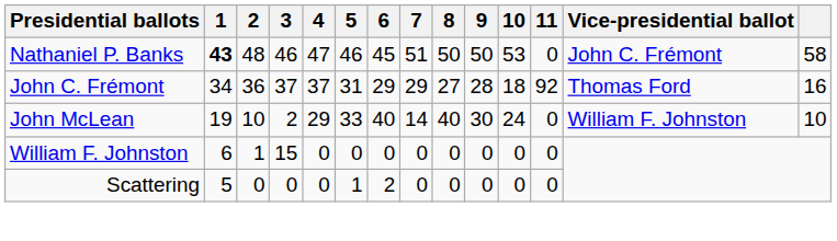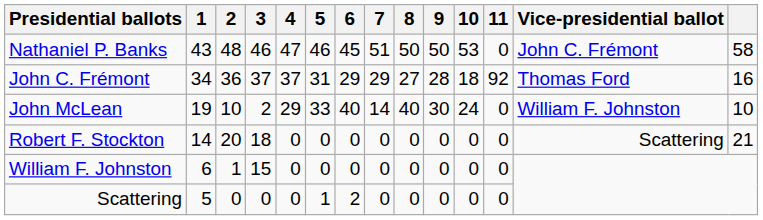 <table class="wikitable" style="text-align:right">
 <tr>
 <th>Presidential ballots</th>
 <th>1</th>
 <th>2</th>
 <th>3</th>
 <th>4</th>
 <th>5</th>
 <th>6</th>
 <th>7</th>
 <th>8</th>
 <th>9</th>
 <th>10</th>
 <th>11</th>
 <th>Vice-presidential ballot</th>
 <th></th>
 </tr>
 <tr>
 <td align=left><a href='#'>Nathaniel P. Banks</a></td>
-<td><strong>43</strong></td>
+<td>43</td>
 <td>48</td>
 <td>46</td>
 <td>47</td>
 <td>46</td>
 <td>45</td>
 <td>51</td>
 <td>50</td>
 <td>50</td>
 <td>53</td>
 <td>0</td>
 <td align=left><a href='#'>John C. Frémont</a></td>
 <td>58</td>
 </tr>
 <tr>
 <td align=left><a href='#'>John C. Frémont</a></td>
 <td>34</td>
 <td>36</td>
 <td>37</td>
 <td>37</td>
 <td>31</td>
 <td>29</td>
 <td>29</td>
 <td>27</td>
 <td>28</td>
 <td>18</td>
 <td>92</td>
 <td align=left><a href='#'>Thomas Ford</a></td>
 <td>16</td>
 </tr>
 <tr>
 <td align=left><a href='#'>John McLean</a></td>
 <td>19</td>
 <td>10</td>
 <td>2</td>
 <td>29</td>
 <td>33</td>
 <td>40</td>
 <td>14</td>
 <td>40</td>
 <td>30</td>
 <td>24</td>
 <td>0</td>
 <td align=left><a href='#'>William F. Johnston</a></td>
 <td>10</td>
 </tr>
 <tr>
+<td align=left><a href='#'>Robert F. Stockton</a></td>
+<td>14</td>
+<td>20</td>
+<td>18</td>
+<td>0</td>
+<td>0</td>
+<td>0</td>
+<td>0</td>
+<td>0</td>
+<td>0</td>
+<td>0</td>
+<td>0</td>
+<td>Scattering</td>
+<td>21</td>
+</tr>
+<tr>
 <td align=left><a href='#'>William F. Johnston</a></td>
 <td>6</td>
 <td>1</td>
 <td>15</td>
 <td>0</td>
 <td>0</td>
 <td>0</td>
 <td>0</td>
 <td>0</td>
 <td>0</td>
 <td>0</td>
 <td>0</td>
 </tr>
 <tr>
 <td>Scattering</td>
 <td>5</td>
 <td>0</td>
 <td>0</td>
 <td>0</td>
 <td>1</td>
 <td>2</td>
 <td>0</td>
 <td>0</td>
 <td>0</td>
 <td>0</td>
 <td>0</td>
 </tr>
 </table>
